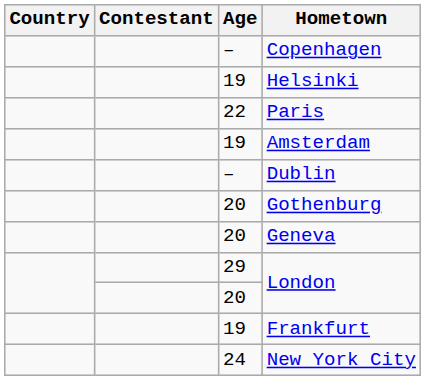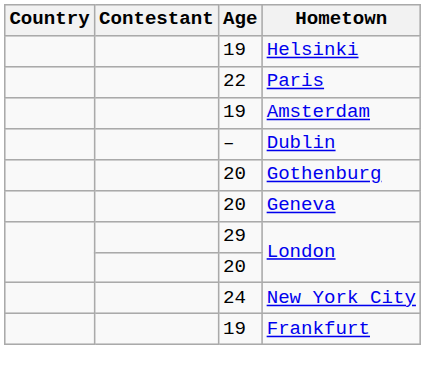 <table class="wikitable sortable" style="font-size: 95%;">
 <tr>
 <th>Country</th>
 <th>Contestant</th>
 <th>Age</th>
 <th>Hometown</th>
-</tr>
-<tr>
-<td></td>
-<td></td>
-<td>–</td>
-<td><a href='#'>Copenhagen</a></td>
 </tr>
 <tr>
 <td></td>
 <td></td>
 <td>19</td>
 <td><a href='#'>Helsinki</a></td>
 </tr>
 <tr>
 <td></td>
 <td></td>
 <td>22</td>
 <td><a href='#'>Paris</a></td>
 </tr>
 <tr>
 <td></td>
 <td></td>
 <td>19</td>
 <td><a href='#'>Amsterdam</a></td>
 </tr>
 <tr>
 <td></td>
 <td></td>
 <td>–</td>
 <td><a href='#'>Dublin</a></td>
 </tr>
 <tr>
 <td></td>
 <td></td>
 <td>20</td>
 <td><a href='#'>Gothenburg</a></td>
 </tr>
 <tr>
 <td></td>
 <td></td>
 <td>20</td>
 <td><a href='#'>Geneva</a></td>
 </tr>
 <tr>
 <td rowspan="2"></td>
 <td></td>
 <td>29</td>
 <td rowspan="2"><a href='#'>London</a></td>
 </tr>
 <tr>
 <td></td>
 <td>20</td>
 </tr>
 <tr>
 <td></td>
 <td></td>
-<td>19</td>
-<td><a href='#'>Frankfurt</a></td>
+<td>24</td>
+<td><a href='#'>New York City</a></td>
 </tr>
 <tr>
 <td></td>
 <td></td>
-<td>24</td>
-<td><a href='#'>New York City</a></td>
+<td>19</td>
+<td><a href='#'>Frankfurt</a></td>
 </tr>
 </table>
